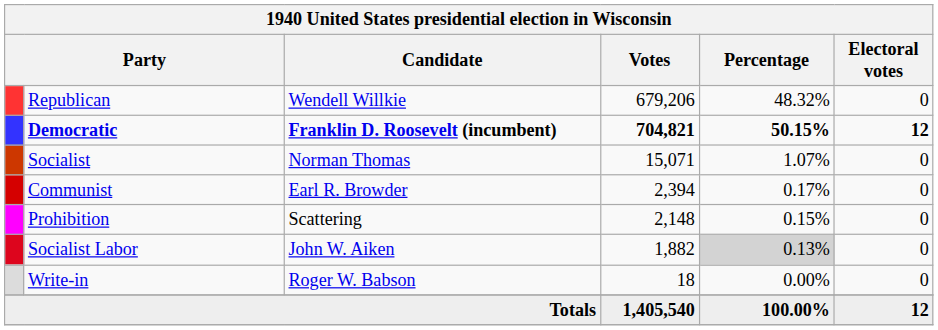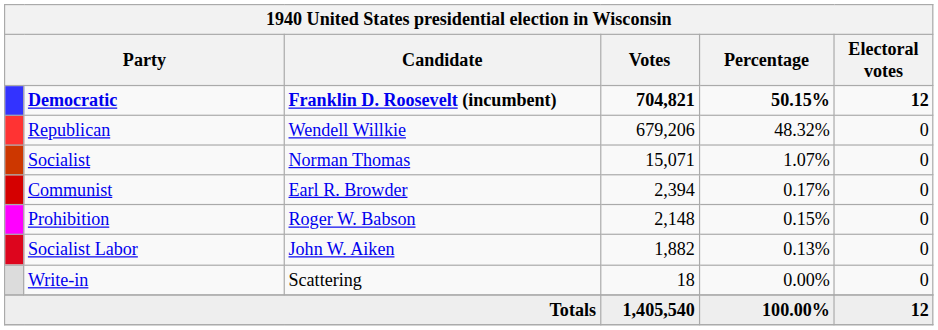 <table class="wikitable nowrap" style="font-size: 95%;">
 <tr>
 <th colspan="6">1940 United States presidential election in Wisconsin</th>
 </tr>
 <tr>
 <th colspan="2" style="width: 15em">Party</th>
 <th style="width: 17em">Candidate</th>
 <th style="width: 5em">Votes</th>
 <th style="width: 7em">Percentage</th>
 <th style="width: 5em">Electoral votes</th>
 </tr>
 <tr>
+<th style="background-color:#3333FF; width: 3px"></th>
+<td style="width: 130px"><strong><a href='#'>Democratic</a></strong></td>
+<td><strong><a href='#'>Franklin D. Roosevelt</a> (incumbent)</strong></td>
+<td align="right"><strong>704,821</strong></td>
+<td align="right"><strong>50.15%</strong></td>
+<td align="right"><strong>12</strong></td>
+</tr>
+<tr>
 <th style="background-color:#FF3333; width: 3px"></th>
 <td style="width: 130px"><a href='#'>Republican</a></td>
 <td><a href='#'>Wendell Willkie</a></td>
 <td align="right">679,206</td>
 <td align="right">48.32%</td>
 <td align="right">0</td>
-</tr>
-<tr>
-<th style="background-color:#3333FF; width: 3px"></th>
-<td style="width: 130px"><strong><a href='#'>Democratic</a></strong></td>
-<td><strong><a href='#'>Franklin D. Roosevelt</a> (incumbent)</strong></td>
-<td align="right"><strong>704,821</strong></td>
-<td align="right"><strong>50.15%</strong></td>
-<td align="right"><strong>12</strong></td>
 </tr>
 <tr>
 <th style="background-color:#CD3700; width: 3px"></th>
 <td style="width: 130px"><a href='#'>Socialist</a></td>
 <td><a href='#'>Norman Thomas</a></td>
 <td align="right">15,071</td>
 <td align="right">1.07%</td>
 <td align="right">0</td>
 </tr>
 <tr>
 <th style="background-color:#D50000; width: 3px"></th>
 <td style="width: 130px"><a href='#'>Communist</a></td>
 <td><a href='#'>Earl R. Browder</a></td>
 <td align="right">2,394</td>
 <td align="right">0.17%</td>
 <td align="right">0</td>
 </tr>
 <tr>
 <th style="background-color:#FF00FF; width: 3px"></th>
 <td style="width: 130px"><a href='#'>Prohibition</a></td>
-<td>Scattering</td>
+<td><a href='#'>Roger W. Babson</a></td>
 <td align="right">2,148</td>
 <td align="right">0.15%</td>
 <td align="right">0</td>
 </tr>
 <tr>
 <th style="background-color:#DD051D; width: 3px"></th>
 <td style="width: 130px"><a href='#'>Socialist Labor</a></td>
 <td><a href='#'>John W. Aiken</a></td>
 <td align="right">1,882</td>
-<td align="right" style="background: lightgrey;">0.13%</td>
+<td align="right">0.13%</td>
 <td align="right">0</td>
 </tr>
 <tr>
 <th style="background-color:#DCDCDC; width: 3px"></th>
 <td style="width: 130px"><a href='#'>Write-in</a></td>
-<td><a href='#'>Roger W. Babson</a></td>
+<td>Scattering</td>
 <td align="right">18</td>
 <td align="right">0.00%</td>
 <td align="right">0</td>
 </tr>
 <tr>
 </tr>
 <tr bgcolor="#EEEEEE">
 <td colspan="3" align="right"><strong>Totals</strong></td>
 <td align="right"><strong>1,405,540</strong></td>
 <td align="right"><strong>100.00%</strong></td>
 <td align="right"><strong>12</strong></td>
 </tr>
 <tr>
 </tr>
 </table>
